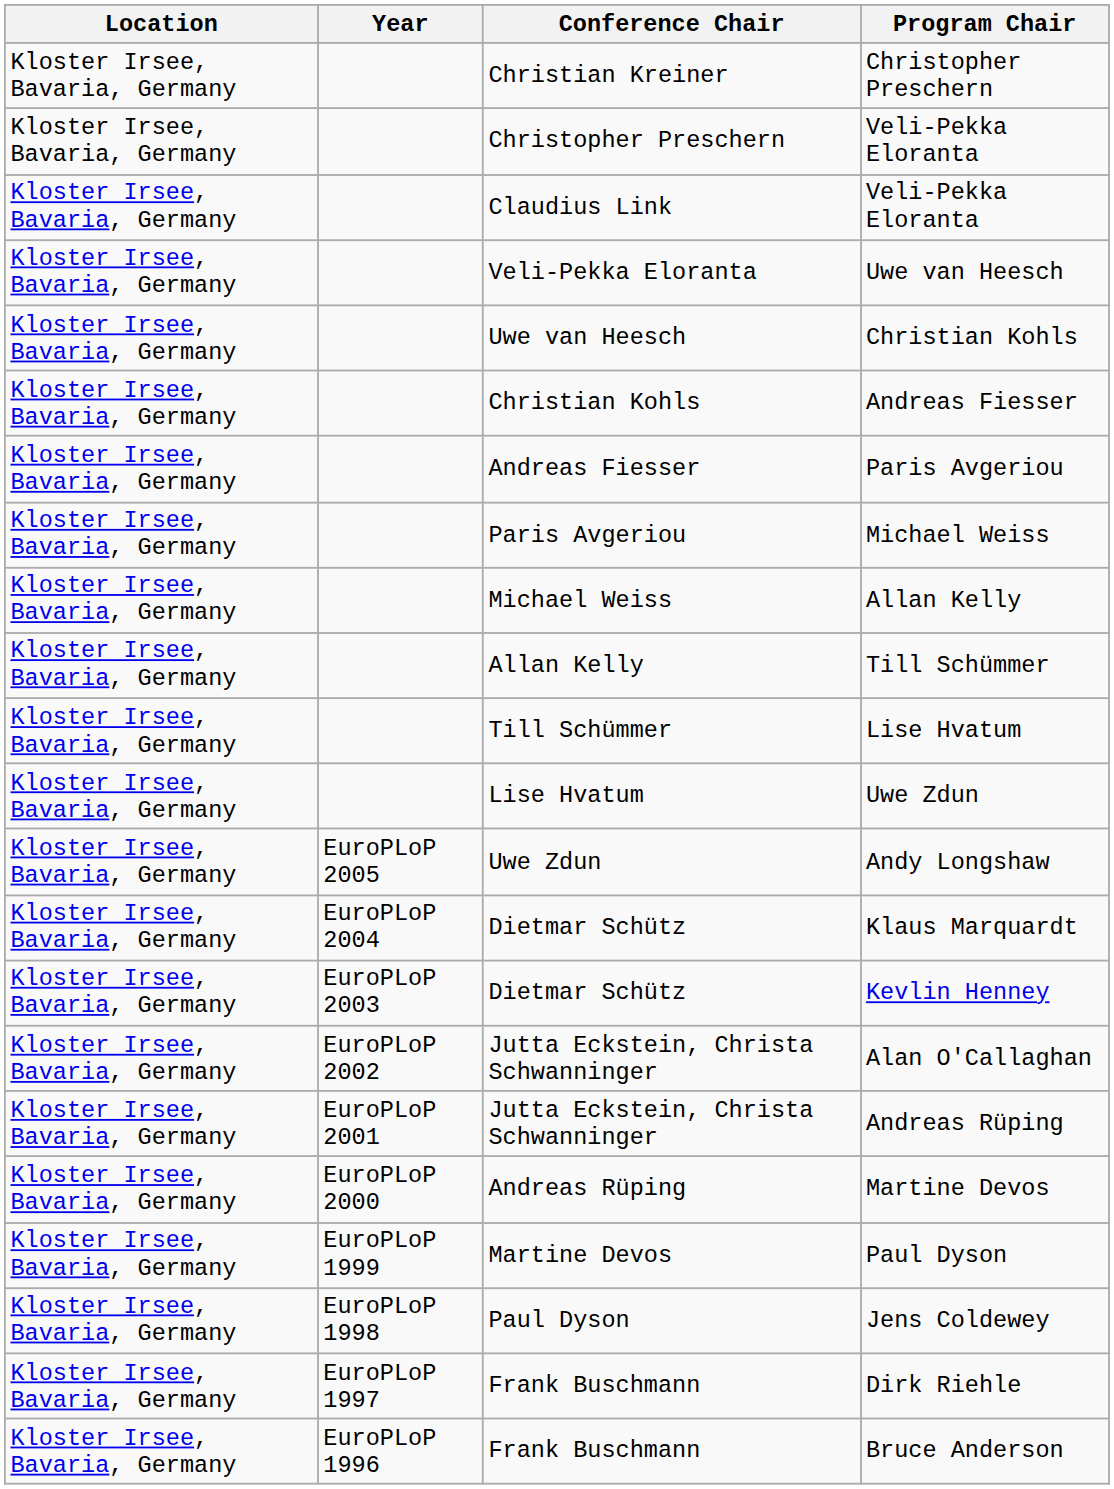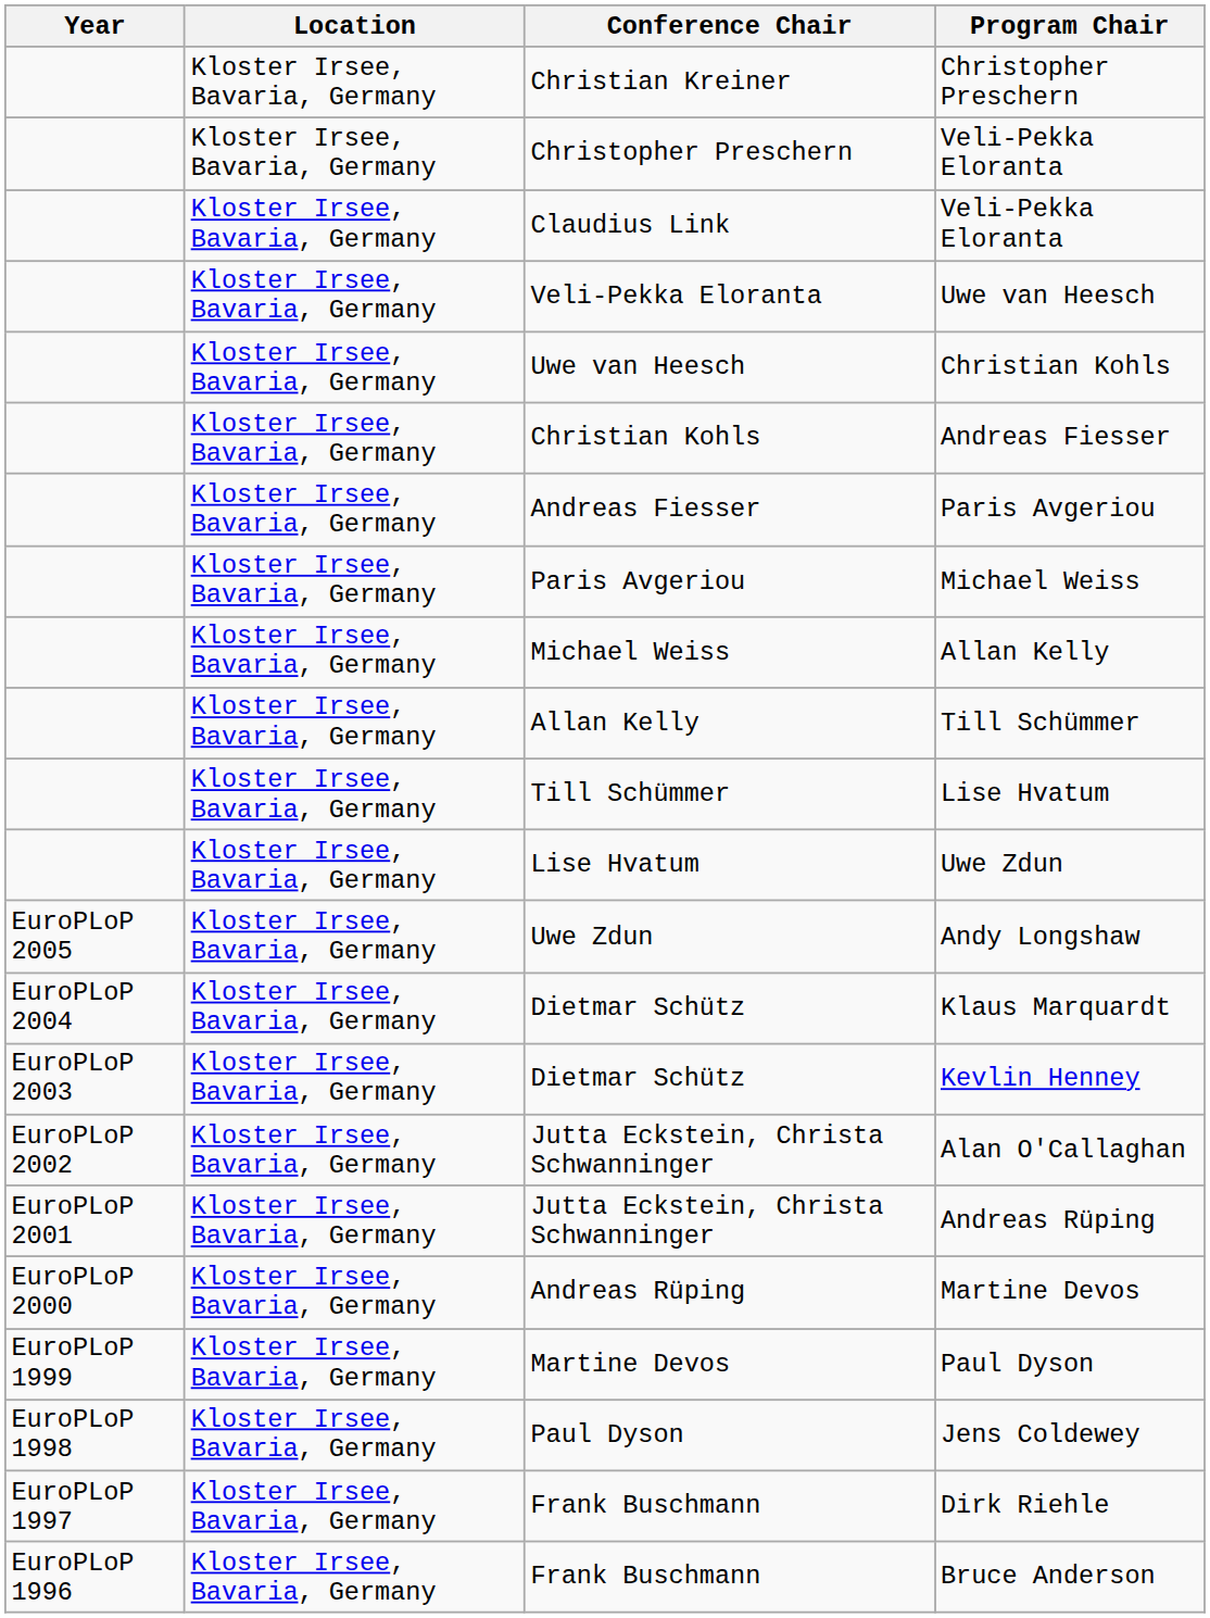 <table class="wikitable">
 <tr>
+<th>Year</th>
 <th>Location</th>
-<th>Year</th>
 <th>Conference Chair</th>
 <th>Program Chair</th>
 </tr>
 <tr>
+<td></td>
 <td>Kloster Irsee, Bavaria, Germany</td>
-<td></td>
 <td>Christian Kreiner</td>
 <td>Christopher Preschern</td>
 </tr>
 <tr>
+<td></td>
 <td>Kloster Irsee, Bavaria, Germany</td>
-<td></td>
 <td>Christopher Preschern</td>
 <td>Veli-Pekka Eloranta</td>
 </tr>
 <tr>
+<td></td>
 <td><a href='#'>Kloster Irsee</a>, <a href='#'>Bavaria</a>, Germany</td>
-<td></td>
 <td>Claudius Link</td>
 <td>Veli-Pekka Eloranta</td>
 </tr>
 <tr>
+<td></td>
 <td><a href='#'>Kloster Irsee</a>, <a href='#'>Bavaria</a>, Germany</td>
-<td></td>
 <td>Veli-Pekka Eloranta</td>
 <td>Uwe van Heesch</td>
 </tr>
 <tr>
+<td></td>
 <td><a href='#'>Kloster Irsee</a>, <a href='#'>Bavaria</a>, Germany</td>
-<td></td>
 <td>Uwe van Heesch</td>
 <td>Christian Kohls</td>
 </tr>
 <tr>
+<td></td>
 <td><a href='#'>Kloster Irsee</a>, <a href='#'>Bavaria</a>, Germany</td>
-<td></td>
 <td>Christian Kohls</td>
 <td>Andreas Fiesser</td>
 </tr>
 <tr>
+<td></td>
 <td><a href='#'>Kloster Irsee</a>, <a href='#'>Bavaria</a>, Germany</td>
-<td></td>
 <td>Andreas Fiesser</td>
 <td>Paris Avgeriou</td>
 </tr>
 <tr>
+<td></td>
 <td><a href='#'>Kloster Irsee</a>, <a href='#'>Bavaria</a>, Germany</td>
-<td></td>
 <td>Paris Avgeriou</td>
 <td>Michael Weiss</td>
 </tr>
 <tr>
+<td></td>
 <td><a href='#'>Kloster Irsee</a>, <a href='#'>Bavaria</a>, Germany</td>
-<td></td>
 <td>Michael Weiss</td>
 <td>Allan Kelly</td>
 </tr>
 <tr>
+<td></td>
 <td><a href='#'>Kloster Irsee</a>, <a href='#'>Bavaria</a>, Germany</td>
-<td></td>
 <td>Allan Kelly</td>
 <td>Till Schümmer</td>
 </tr>
 <tr>
+<td></td>
 <td><a href='#'>Kloster Irsee</a>, <a href='#'>Bavaria</a>, Germany</td>
-<td></td>
 <td>Till Schümmer</td>
 <td>Lise Hvatum</td>
 </tr>
 <tr>
+<td></td>
 <td><a href='#'>Kloster Irsee</a>, <a href='#'>Bavaria</a>, Germany</td>
-<td></td>
 <td>Lise Hvatum</td>
 <td>Uwe Zdun</td>
 </tr>
 <tr>
+<td>EuroPLoP 2005</td>
 <td><a href='#'>Kloster Irsee</a>, <a href='#'>Bavaria</a>, Germany</td>
-<td>EuroPLoP 2005</td>
 <td>Uwe Zdun</td>
 <td>Andy Longshaw</td>
 </tr>
 <tr>
+<td>EuroPLoP 2004</td>
 <td><a href='#'>Kloster Irsee</a>, <a href='#'>Bavaria</a>, Germany</td>
-<td>EuroPLoP 2004</td>
 <td>Dietmar Schütz</td>
 <td>Klaus Marquardt</td>
 </tr>
 <tr>
+<td>EuroPLoP 2003</td>
 <td><a href='#'>Kloster Irsee</a>, <a href='#'>Bavaria</a>, Germany</td>
-<td>EuroPLoP 2003</td>
 <td>Dietmar Schütz</td>
 <td><a href='#'>Kevlin Henney</a></td>
 </tr>
 <tr>
+<td>EuroPLoP 2002</td>
 <td><a href='#'>Kloster Irsee</a>, <a href='#'>Bavaria</a>, Germany</td>
-<td>EuroPLoP 2002</td>
 <td>Jutta Eckstein, Christa Schwanninger</td>
 <td>Alan O'Callaghan</td>
 </tr>
 <tr>
+<td>EuroPLoP 2001</td>
 <td><a href='#'>Kloster Irsee</a>, <a href='#'>Bavaria</a>, Germany</td>
-<td>EuroPLoP 2001</td>
 <td>Jutta Eckstein, Christa Schwanninger</td>
 <td>Andreas Rüping</td>
 </tr>
 <tr>
+<td>EuroPLoP 2000</td>
 <td><a href='#'>Kloster Irsee</a>, <a href='#'>Bavaria</a>, Germany</td>
-<td>EuroPLoP 2000</td>
 <td>Andreas Rüping</td>
 <td>Martine Devos</td>
 </tr>
 <tr>
+<td>EuroPLoP 1999</td>
 <td><a href='#'>Kloster Irsee</a>, <a href='#'>Bavaria</a>, Germany</td>
-<td>EuroPLoP 1999</td>
 <td>Martine Devos</td>
 <td>Paul Dyson</td>
 </tr>
 <tr>
+<td>EuroPLoP 1998</td>
 <td><a href='#'>Kloster Irsee</a>, <a href='#'>Bavaria</a>, Germany</td>
-<td>EuroPLoP 1998</td>
 <td>Paul Dyson</td>
 <td>Jens Coldewey</td>
 </tr>
 <tr>
+<td>EuroPLoP 1997</td>
 <td><a href='#'>Kloster Irsee</a>, <a href='#'>Bavaria</a>, Germany</td>
-<td>EuroPLoP 1997</td>
 <td>Frank Buschmann</td>
 <td>Dirk Riehle</td>
 </tr>
 <tr>
+<td>EuroPLoP 1996</td>
 <td><a href='#'>Kloster Irsee</a>, <a href='#'>Bavaria</a>, Germany</td>
-<td>EuroPLoP 1996</td>
 <td>Frank Buschmann</td>
 <td>Bruce Anderson</td>
 </tr>
 </table>
